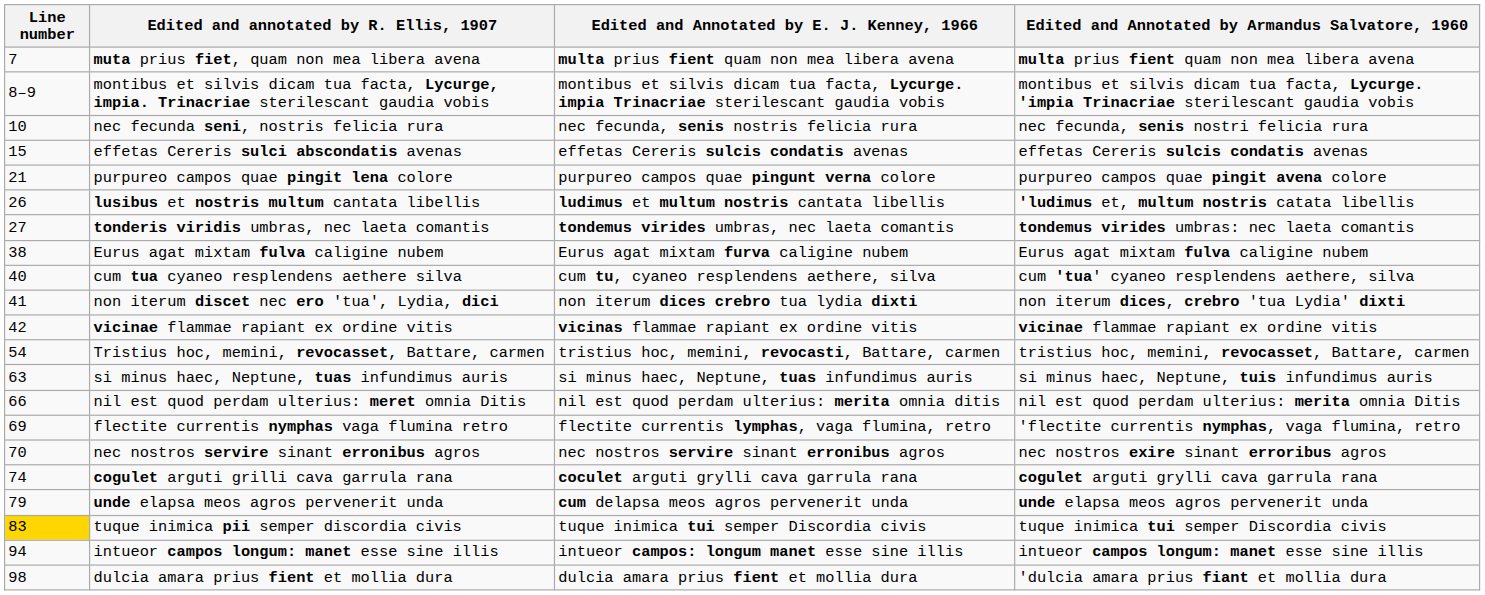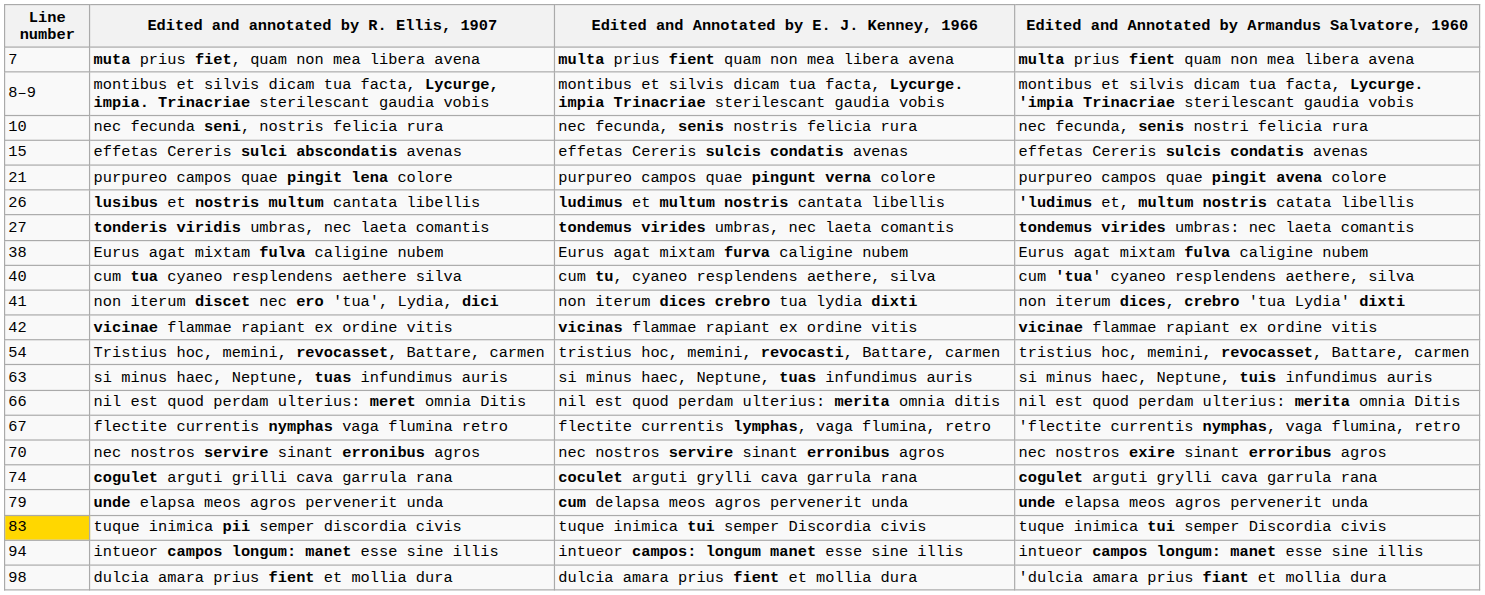 <table class="wikitable">
 <tr>
 <th>Line number</th>
 <th><strong>Edited and annotated by R. Ellis, 1907</strong></th>
 <th><strong>Edited and Annotated by E. J. Kenney, 1966</strong></th>
 <th><strong>Edited and Annotated by Armandus Salvatore, 1960</strong></th>
 </tr>
 <tr>
 <td>7</td>
 <td><strong>muta</strong> prius <strong>fiet</strong>, quam non mea libera avena</td>
 <td><strong>multa</strong> prius <strong>fient</strong> quam non mea libera avena</td>
 <td><strong>multa</strong> prius <strong>fient</strong> quam non mea libera avena</td>
 </tr>
 <tr>
 <td>8–9</td>
 <td>montibus et silvis dicam tua facta, <strong>Lycurge, impia. Trinacriae</strong> sterilescant gaudia vobis</td>
 <td>montibus et silvis dicam tua facta, <strong>Lycurge. impia Trinacriae</strong> sterilescant gaudia vobis</td>
 <td>montibus et silvis dicam tua facta, <strong>Lycurge. 'impia Trinacriae</strong> sterilescant gaudia vobis</td>
 </tr>
 <tr>
 <td>10</td>
 <td>nec fecunda <strong>seni</strong>, nostris felicia rura</td>
 <td>nec fecunda, <strong>senis</strong> nostris felicia rura</td>
 <td>nec fecunda, <strong>senis</strong> nostri felicia rura</td>
 </tr>
 <tr>
 <td>15</td>
 <td>effetas Cereris <strong>sulci abscondatis</strong> avenas</td>
 <td>effetas Cereris <strong>sulcis condatis</strong> avenas</td>
 <td>effetas Cereris <strong>sulcis condatis</strong> avenas</td>
 </tr>
 <tr>
 <td>21</td>
 <td>purpureo campos quae <strong>pingit lena</strong> colore</td>
 <td>purpureo campos quae <strong>pingunt verna</strong> colore</td>
 <td>purpureo campos quae <strong>pingit avena</strong> colore</td>
 </tr>
 <tr>
 <td>26</td>
 <td><strong>lusibus</strong> et <strong>nostris multum</strong> cantata libellis</td>
 <td><strong>ludimus</strong> et <strong>multum nostris</strong> cantata libellis</td>
 <td><strong>'ludimus</strong> et, <strong>multum nostris</strong> catata libellis</td>
 </tr>
 <tr>
 <td>27</td>
 <td><strong>tonderis</strong> <strong>viridis</strong> umbras, nec laeta comantis</td>
 <td><strong>tondemus</strong> <strong>virides</strong> umbras, nec laeta comantis</td>
 <td><strong>tondemus</strong> <strong>virides</strong> umbras: nec laeta comantis</td>
 </tr>
 <tr>
 <td>38</td>
 <td>Eurus agat mixtam <strong>fulva</strong> caligine nubem</td>
 <td>Eurus agat mixtam <strong>furva</strong> caligine nubem</td>
 <td>Eurus agat mixtam <strong>fulva</strong> caligine nubem</td>
 </tr>
 <tr>
 <td>40</td>
 <td>cum <strong>tua</strong> cyaneo resplendens aethere silva</td>
 <td>cum <strong>tu</strong>, cyaneo resplendens aethere, silva</td>
 <td>cum <strong>'tua</strong>' cyaneo resplendens aethere, silva</td>
 </tr>
 <tr>
 <td>41</td>
 <td>non iterum <strong>discet</strong> nec <strong>ero</strong> 'tua', Lydia, <strong>dici</strong></td>
 <td>non iterum <strong>dices</strong> <strong>crebro</strong> tua lydia <strong>dixti</strong></td>
 <td>non iterum <strong>dices</strong>, <strong>crebro</strong> 'tua Lydia' <strong>dixti</strong></td>
 </tr>
 <tr>
 <td>42</td>
 <td><strong>vicinae</strong> flammae rapiant ex ordine vitis</td>
 <td><strong>vicinas</strong> flammae rapiant ex ordine vitis</td>
 <td><strong>vicinae</strong> flammae rapiant ex ordine vitis</td>
 </tr>
 <tr>
 <td>54</td>
 <td>Tristius hoc, memini, <strong>revocasset</strong>, Battare, carmen</td>
 <td>tristius hoc, memini, <strong>revocasti</strong>, Battare, carmen</td>
 <td>tristius hoc, memini, <strong>revocasset</strong>, Battare, carmen</td>
 </tr>
 <tr>
 <td>63</td>
 <td>si minus haec, Neptune, <strong>tuas</strong> infundimus auris</td>
 <td>si minus haec, Neptune, <strong>tuas</strong> infundimus auris</td>
 <td>si minus haec, Neptune, <strong>tuis</strong> infundimus auris</td>
 </tr>
 <tr>
 <td>66</td>
 <td>nil est quod perdam ulterius: <strong>meret</strong> omnia Ditis</td>
 <td>nil est quod perdam ulterius: <strong>merita</strong> omnia ditis</td>
 <td>nil est quod perdam ulterius: <strong>merita</strong> omnia Ditis</td>
 </tr>
 <tr>
-<td>69</td>
+<td>67</td>
 <td>flectite currentis <strong>nymphas</strong> vaga flumina retro</td>
 <td>flectite currentis <strong>lymphas</strong>, vaga flumina, retro</td>
 <td>'flectite currentis <strong>nymphas</strong>, vaga flumina, retro</td>
 </tr>
 <tr>
 <td>70</td>
 <td>nec nostros <strong>servire</strong> sinant <strong>erronibus</strong> agros</td>
 <td>nec nostros <strong>servire</strong> sinant <strong>erronibus</strong> agros</td>
 <td>nec nostros <strong>exire</strong> sinant <strong>erroribus</strong> agros</td>
 </tr>
 <tr>
 <td>74</td>
 <td><strong>cogulet</strong> arguti grilli cava garrula rana</td>
 <td><strong>coculet</strong> arguti grylli cava garrula rana</td>
 <td><strong>cogulet</strong> arguti grylli cava garrula rana</td>
 </tr>
 <tr>
 <td>79</td>
 <td><strong>unde</strong> elapsa meos agros pervenerit unda</td>
 <td><strong>cum</strong> delapsa meos agros pervenerit unda</td>
 <td><strong>unde</strong> elapsa meos agros pervenerit unda</td>
 </tr>
 <tr>
 <td style="background: gold;">83</td>
 <td>tuque inimica <strong>pii</strong> semper discordia civis</td>
 <td>tuque inimica <strong>tui</strong> semper Discordia civis</td>
 <td>tuque inimica <strong>tui</strong> semper Discordia civis</td>
 </tr>
 <tr>
 <td>94</td>
 <td>intueor <strong>campos longum: manet</strong> esse sine illis</td>
 <td>intueor <strong>campos: longum manet</strong> esse sine illis</td>
 <td>intueor <strong>campos longum: manet</strong> esse sine illis</td>
 </tr>
 <tr>
 <td>98</td>
 <td>dulcia amara prius <strong>fient</strong> et mollia dura</td>
 <td>dulcia amara prius <strong>fient</strong> et mollia dura</td>
 <td>'dulcia amara prius <strong>fiant</strong> et mollia dura</td>
 </tr>
 </table>
